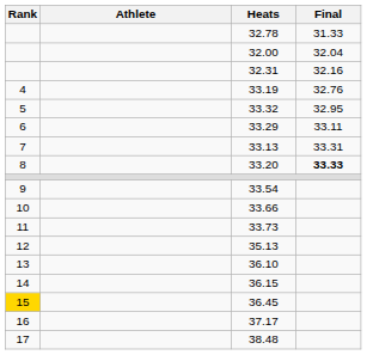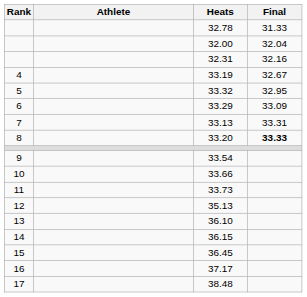 <table class=wikitable style="text-align:center">
 <tr>
 <th width=40>Rank</th>
 <th width=250>Athlete</th>
 <th width=80>Heats</th>
 <th width=80>Final</th>
 </tr>
 <tr>
 <td></td>
 <td align=left></td>
 <td>32.78</td>
 <td>31.33</td>
 </tr>
 <tr>
 <td></td>
 <td align=left></td>
 <td>32.00</td>
 <td>32.04</td>
 </tr>
 <tr>
 <td></td>
 <td align=left></td>
 <td>32.31</td>
 <td>32.16</td>
 </tr>
 <tr>
 <td>4</td>
 <td align=left></td>
 <td>33.19</td>
-<td>32.76</td>
+<td>32.67</td>
 </tr>
 <tr>
 <td>5</td>
 <td align=left></td>
 <td>33.32</td>
 <td>32.95</td>
 </tr>
 <tr>
 <td>6</td>
 <td align=left></td>
 <td>33.29</td>
-<td>33.11</td>
+<td>33.09</td>
 </tr>
 <tr>
 <td>7</td>
 <td align=left></td>
 <td>33.13</td>
 <td>33.31</td>
 </tr>
 <tr>
 <td>8</td>
 <td align=left></td>
 <td>33.20</td>
 <td><strong>33.33</strong></td>
 </tr>
 <tr bgcolor=#DDDDDD>
 <td colspan=4></td>
 </tr>
 <tr>
 <td>9</td>
 <td align=left></td>
 <td>33.54</td>
 <td></td>
 </tr>
 <tr>
 <td>10</td>
 <td align=left></td>
 <td>33.66</td>
 <td></td>
 </tr>
 <tr>
 <td>11</td>
 <td align=left></td>
 <td>33.73</td>
 <td></td>
 </tr>
 <tr>
 <td>12</td>
 <td align=left></td>
 <td>35.13</td>
 <td></td>
 </tr>
 <tr>
 <td>13</td>
 <td align=left></td>
 <td>36.10</td>
 <td></td>
 </tr>
 <tr>
 <td>14</td>
 <td align=left></td>
 <td>36.15</td>
 <td></td>
 </tr>
 <tr>
-<td style="background: gold;">15</td>
+<td>15</td>
 <td align=left></td>
 <td>36.45</td>
 <td></td>
 </tr>
 <tr>
 <td>16</td>
 <td align=left></td>
 <td>37.17</td>
 <td></td>
 </tr>
 <tr>
 <td>17</td>
 <td align=left></td>
 <td>38.48</td>
 <td></td>
 </tr>
 </table>
